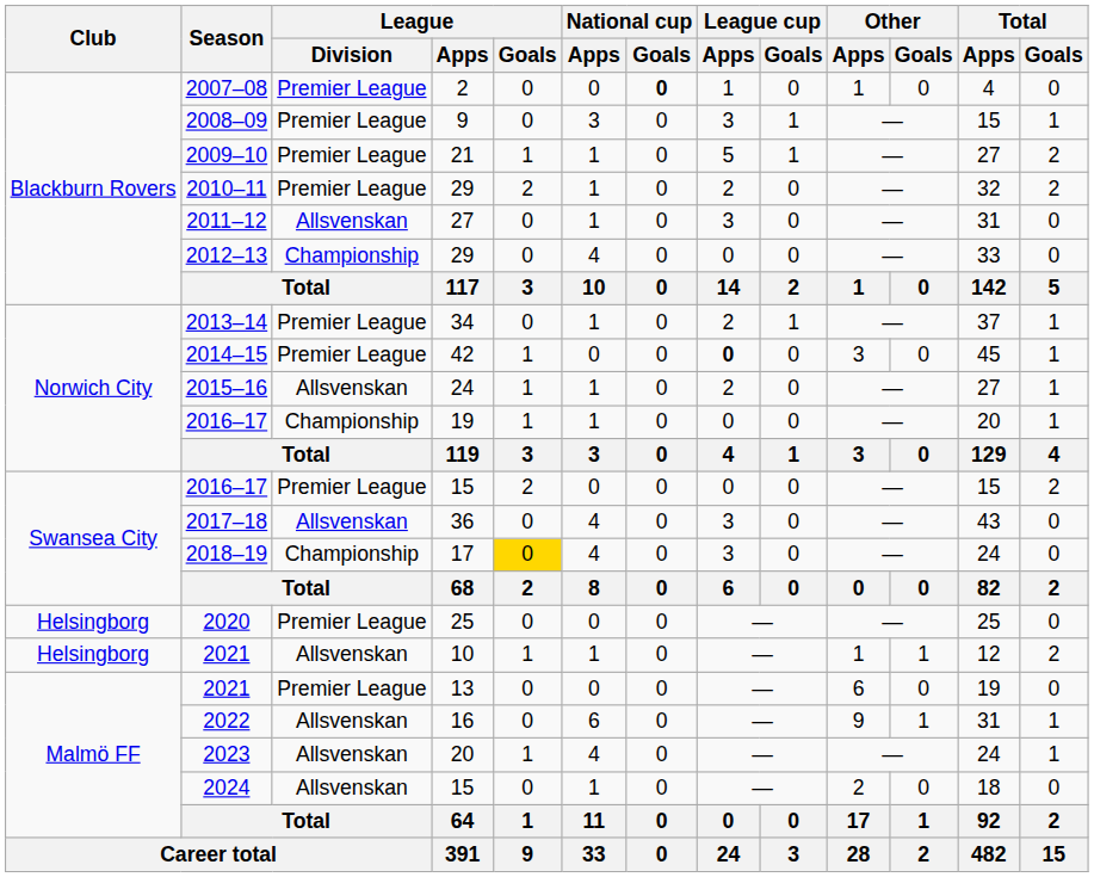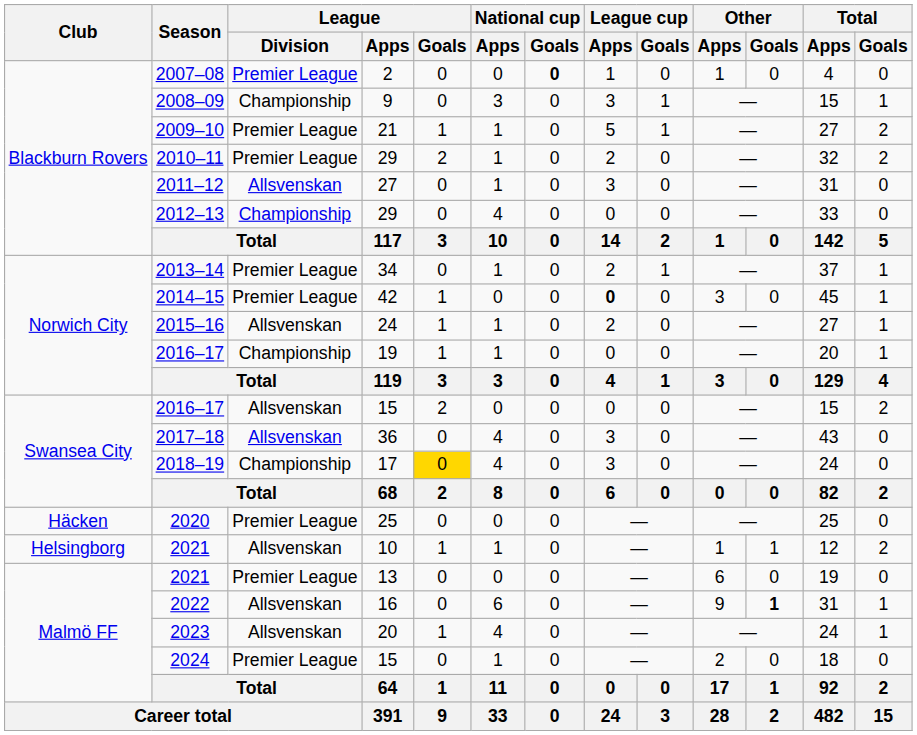 <table class=wikitable style="text-align: center">
 <tr>
 <th rowspan="2">Club</th>
 <th rowspan="2">Season</th>
 <th colspan="3">League</th>
 <th colspan="2">National cup</th>
 <th colspan="2">League cup</th>
 <th colspan="2">Other</th>
 <th colspan="2">Total</th>
 </tr>
 <tr>
 <th>Division</th>
 <th>Apps</th>
 <th>Goals</th>
 <th>Apps</th>
 <th>Goals</th>
 <th>Apps</th>
 <th>Goals</th>
 <th>Apps</th>
 <th>Goals</th>
 <th>Apps</th>
 <th>Goals</th>
 </tr>
 <tr>
 <td rowspan="7"><a href='#'>Blackburn Rovers</a></td>
 <td><a href='#'>2007–08</a></td>
 <td><a href='#'>Premier League</a></td>
 <td>2</td>
 <td>0</td>
 <td>0</td>
 <td><strong>0</strong></td>
 <td>1</td>
 <td>0</td>
 <td>1</td>
 <td>0</td>
 <td>4</td>
 <td>0</td>
 </tr>
 <tr>
 <td><a href='#'>2008–09</a></td>
-<td>Premier League</td>
+<td>Championship</td>
 <td>9</td>
 <td>0</td>
 <td>3</td>
 <td>0</td>
 <td>3</td>
 <td>1</td>
 <td colspan="2">—</td>
 <td>15</td>
 <td>1</td>
 </tr>
 <tr>
 <td><a href='#'>2009–10</a></td>
 <td>Premier League</td>
 <td>21</td>
 <td>1</td>
 <td>1</td>
 <td>0</td>
 <td>5</td>
 <td>1</td>
 <td colspan="2">—</td>
 <td>27</td>
 <td>2</td>
 </tr>
 <tr>
 <td><a href='#'>2010–11</a></td>
 <td>Premier League</td>
 <td>29</td>
 <td>2</td>
 <td>1</td>
 <td>0</td>
 <td>2</td>
 <td>0</td>
 <td colspan="2">—</td>
 <td>32</td>
 <td>2</td>
 </tr>
 <tr>
 <td><a href='#'>2011–12</a></td>
 <td><a href='#'>Allsvenskan</a></td>
 <td>27</td>
 <td>0</td>
 <td>1</td>
 <td>0</td>
 <td>3</td>
 <td>0</td>
 <td colspan="2">—</td>
 <td>31</td>
 <td>0</td>
 </tr>
 <tr>
 <td><a href='#'>2012–13</a></td>
 <td><a href='#'>Championship</a></td>
 <td>29</td>
 <td>0</td>
 <td>4</td>
 <td>0</td>
 <td>0</td>
 <td>0</td>
 <td colspan="2">—</td>
 <td>33</td>
 <td>0</td>
 </tr>
 <tr>
 <th colspan="2">Total</th>
 <th>117</th>
 <th>3</th>
 <th>10</th>
 <th>0</th>
 <th>14</th>
 <th>2</th>
 <th>1</th>
 <th>0</th>
 <th>142</th>
 <th>5</th>
 </tr>
 <tr>
 <td rowspan="5"><a href='#'>Norwich City</a></td>
 <td><a href='#'>2013–14</a></td>
 <td>Premier League</td>
 <td>34</td>
 <td>0</td>
 <td>1</td>
 <td>0</td>
 <td>2</td>
 <td>1</td>
 <td colspan="2">—</td>
 <td>37</td>
 <td>1</td>
 </tr>
 <tr>
 <td><a href='#'>2014–15</a></td>
 <td>Premier League</td>
 <td>42</td>
 <td>1</td>
 <td>0</td>
 <td>0</td>
 <td><strong>0</strong></td>
 <td>0</td>
 <td>3</td>
 <td>0</td>
 <td>45</td>
 <td>1</td>
 </tr>
 <tr>
 <td><a href='#'>2015–16</a></td>
 <td>Allsvenskan</td>
 <td>24</td>
 <td>1</td>
 <td>1</td>
 <td>0</td>
 <td>2</td>
 <td>0</td>
 <td colspan="2">—</td>
 <td>27</td>
 <td>1</td>
 </tr>
 <tr>
 <td><a href='#'>2016–17</a></td>
 <td>Championship</td>
 <td>19</td>
 <td>1</td>
 <td>1</td>
 <td>0</td>
 <td>0</td>
 <td>0</td>
 <td colspan="2">—</td>
 <td>20</td>
 <td>1</td>
 </tr>
 <tr>
 <th colspan="2">Total</th>
 <th>119</th>
 <th>3</th>
 <th>3</th>
 <th>0</th>
 <th>4</th>
 <th>1</th>
 <th>3</th>
 <th>0</th>
 <th>129</th>
 <th>4</th>
 </tr>
 <tr>
 <td rowspan="4"><a href='#'>Swansea City</a></td>
 <td><a href='#'>2016–17</a></td>
-<td>Premier League</td>
+<td>Allsvenskan</td>
 <td>15</td>
 <td>2</td>
 <td>0</td>
 <td>0</td>
 <td>0</td>
 <td>0</td>
 <td colspan="2">—</td>
 <td>15</td>
 <td>2</td>
 </tr>
 <tr>
 <td><a href='#'>2017–18</a></td>
 <td><a href='#'>Allsvenskan</a></td>
 <td>36</td>
 <td>0</td>
 <td>4</td>
 <td>0</td>
 <td>3</td>
 <td>0</td>
 <td colspan="2">—</td>
 <td>43</td>
 <td>0</td>
 </tr>
 <tr>
 <td><a href='#'>2018–19</a></td>
 <td>Championship</td>
 <td>17</td>
 <td style="background: gold;">0</td>
 <td>4</td>
 <td>0</td>
 <td>3</td>
 <td>0</td>
 <td colspan="2">—</td>
 <td>24</td>
 <td>0</td>
 </tr>
 <tr>
 <th colspan="2">Total</th>
 <th>68</th>
 <th>2</th>
 <th>8</th>
 <th>0</th>
 <th>6</th>
 <th>0</th>
 <th>0</th>
 <th>0</th>
 <th>82</th>
 <th>2</th>
 </tr>
 <tr>
-<td><a href='#'>Helsingborg</a></td>
+<td><a href='#'>Häcken</a></td>
 <td><a href='#'>2020</a></td>
 <td>Premier League</td>
 <td>25</td>
 <td>0</td>
 <td>0</td>
 <td>0</td>
 <td colspan="2">—</td>
 <td colspan="2">—</td>
 <td>25</td>
 <td>0</td>
 </tr>
 <tr>
 <td><a href='#'>Helsingborg</a></td>
 <td><a href='#'>2021</a></td>
 <td>Allsvenskan</td>
 <td>10</td>
 <td>1</td>
 <td>1</td>
 <td>0</td>
 <td colspan="2">—</td>
 <td>1</td>
 <td>1</td>
 <td>12</td>
 <td>2</td>
 </tr>
 <tr>
 <td rowspan="5"><a href='#'>Malmö FF</a></td>
 <td><a href='#'>2021</a></td>
 <td>Premier League</td>
 <td>13</td>
 <td>0</td>
 <td>0</td>
 <td>0</td>
 <td colspan="2">—</td>
 <td>6</td>
 <td>0</td>
 <td>19</td>
 <td>0</td>
 </tr>
 <tr>
 <td><a href='#'>2022</a></td>
 <td>Allsvenskan</td>
 <td>16</td>
 <td>0</td>
 <td>6</td>
 <td>0</td>
 <td colspan="2">—</td>
 <td>9</td>
-<td>1</td>
+<td><strong>1</strong></td>
 <td>31</td>
 <td>1</td>
 </tr>
 <tr>
 <td><a href='#'>2023</a></td>
 <td>Allsvenskan</td>
 <td>20</td>
 <td>1</td>
 <td>4</td>
 <td>0</td>
 <td colspan="2">—</td>
 <td colspan="2">—</td>
 <td>24</td>
 <td>1</td>
 </tr>
 <tr>
 <td><a href='#'>2024</a></td>
-<td>Allsvenskan</td>
+<td>Premier League</td>
 <td>15</td>
 <td>0</td>
 <td>1</td>
 <td>0</td>
 <td colspan="2">—</td>
 <td>2</td>
 <td>0</td>
 <td>18</td>
 <td>0</td>
 </tr>
 <tr>
 <th colspan="2">Total</th>
 <th>64</th>
 <th>1</th>
 <th>11</th>
 <th>0</th>
 <th>0</th>
 <th>0</th>
 <th>17</th>
 <th>1</th>
 <th>92</th>
 <th>2</th>
 </tr>
 <tr>
 <th colspan="3">Career total</th>
 <th>391</th>
 <th>9</th>
 <th>33</th>
 <th>0</th>
 <th>24</th>
 <th>3</th>
 <th>28</th>
 <th>2</th>
 <th>482</th>
 <th>15</th>
 </tr>
 </table>
